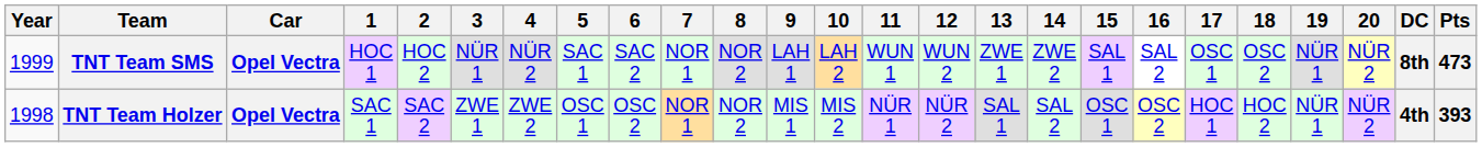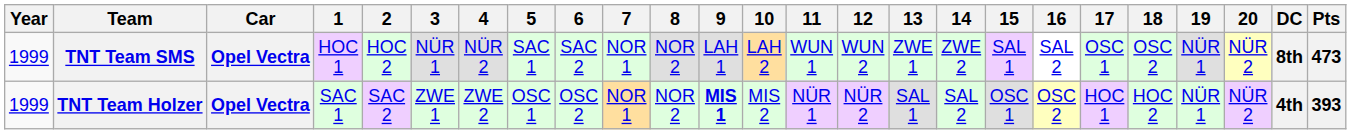 <table class="wikitable" border="1" style="text-align:center; font-size:85%;">
 <tr>
 <th>Year</th>
 <th>Team</th>
 <th>Car</th>
 <th>1</th>
 <th>2</th>
 <th>3</th>
 <th>4</th>
 <th>5</th>
 <th>6</th>
 <th>7</th>
 <th>8</th>
 <th>9</th>
 <th>10</th>
 <th>11</th>
 <th>12</th>
 <th>13</th>
 <th>14</th>
 <th>15</th>
 <th>16</th>
 <th>17</th>
 <th>18</th>
 <th>19</th>
 <th>20</th>
 <th>DC</th>
 <th>Pts</th>
 </tr>
 <tr>
 <td><a href='#'>1999</a></td>
 <th><a href='#'>TNT Team SMS</a></th>
 <th><a href='#'>Opel Vectra</a></th>
 <td style="background:#EFCFFF"><a href='#'>HOC<br>1</a><br></td>
 <td style="background:#DFFFDF"><a href='#'>HOC<br>2</a><br></td>
 <td style="background:#DFDFDF"><a href='#'>NÜR<br>1</a><br></td>
 <td style="background:#DFDFDF"><a href='#'>NÜR<br>2</a><br></td>
 <td style="background:#DFFFDF"><a href='#'>SAC<br>1</a><br></td>
 <td style="background:#DFFFDF"><a href='#'>SAC<br>2</a><br></td>
 <td style="background:#DFFFDF"><a href='#'>NOR<br>1</a><br></td>
 <td style="background:#DFDFDF"><a href='#'>NOR<br>2</a><br></td>
 <td style="background:#DFDFDF"><a href='#'>LAH<br>1</a><br></td>
 <td style="background:#FFDF9F"><a href='#'>LAH<br>2</a><br></td>
 <td style="background:#DFFFDF"><a href='#'>WUN<br>1</a><br></td>
 <td style="background:#DFFFDF"><a href='#'>WUN<br>2</a><br></td>
 <td style="background:#DFFFDF"><a href='#'>ZWE<br>1</a><br></td>
 <td style="background:#DFFFDF"><a href='#'>ZWE<br>2</a><br></td>
 <td style="background:#EFCFFF"><a href='#'>SAL<br>1</a><br></td>
 <td style="background:#FFFFFF"><a href='#'>SAL<br>2</a><br></td>
 <td style="background:#DFFFDF"><a href='#'>OSC<br>1</a><br></td>
 <td style="background:#DFFFDF"><a href='#'>OSC<br>2</a><br></td>
 <td style="background:#DFDFDF"><a href='#'>NÜR<br>1</a><br></td>
 <td style="background:#FFFFBF"><a href='#'>NÜR<br>2</a><br></td>
 <th>8th</th>
 <th>473</th>
 </tr>
 <tr>
-<td><a href='#'>1998</a></td>
+<td><a href='#'>1999</a></td>
 <th><a href='#'>TNT Team Holzer</a></th>
 <th><a href='#'>Opel Vectra</a></th>
 <td style="background:#DFFFDF"><a href='#'>SAC<br>1</a><br></td>
 <td style="background:#EFCFFF"><a href='#'>SAC<br>2</a><br></td>
 <td style="background:#DFFFDF"><a href='#'>ZWE<br>1</a><br></td>
 <td style="background:#DFFFDF"><a href='#'>ZWE<br>2</a><br></td>
 <td style="background:#DFFFDF"><a href='#'>OSC<br>1</a><br></td>
 <td style="background:#DFFFDF"><a href='#'>OSC<br>2</a><br></td>
 <td style="background:#FFDF9F"><a href='#'>NOR<br>1</a><br></td>
 <td style="background:#DFFFDF"><a href='#'>NOR<br>2</a><br></td>
-<td style="background:#DFFFDF"><a href='#'>MIS<br>1</a><br></td>
+<td style="background:#DFFFDF"><strong><a href='#'>MIS<br>1</a><br></strong></td>
 <td style="background:#DFFFDF"><a href='#'>MIS<br>2</a><br></td>
 <td style="background:#EFCFFF"><a href='#'>NÜR<br>1</a><br></td>
 <td style="background:#EFCFFF"><a href='#'>NÜR<br>2</a><br></td>
 <td style="background:#DFDFDF"><a href='#'>SAL<br>1</a><br></td>
 <td style="background:#DFFFDF"><a href='#'>SAL<br>2</a><br></td>
 <td style="background:#DFDFDF"><a href='#'>OSC<br>1</a><br></td>
 <td style="background:#FFFFBF"><a href='#'>OSC<br>2</a><br></td>
 <td style="background:#EFCFFF"><a href='#'>HOC<br>1</a><br></td>
 <td style="background:#DFFFDF"><a href='#'>HOC<br>2</a><br></td>
 <td style="background:#DFFFDF"><a href='#'>NÜR<br>1</a><br></td>
 <td style="background:#EFCFFF"><a href='#'>NÜR<br>2</a><br></td>
 <th>4th</th>
 <th>393</th>
 </tr>
 </table>
